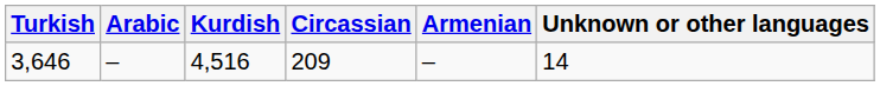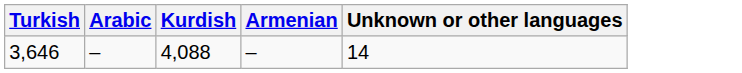 <table class="wikitable">
 <tr>
 <th><a href='#'>Turkish</a></th>
 <th><a href='#'>Arabic</a></th>
 <th><a href='#'>Kurdish</a></th>
-<th><a href='#'>Circassian</a></th>
 <th><a href='#'>Armenian</a></th>
 <th>Unknown or other languages</th>
 </tr>
 <tr>
 <td>3,646</td>
 <td>–</td>
-<td>4,516</td>
-<td>209</td>
+<td>4,088</td>
 <td>–</td>
 <td>14</td>
 </tr>
 </table>
